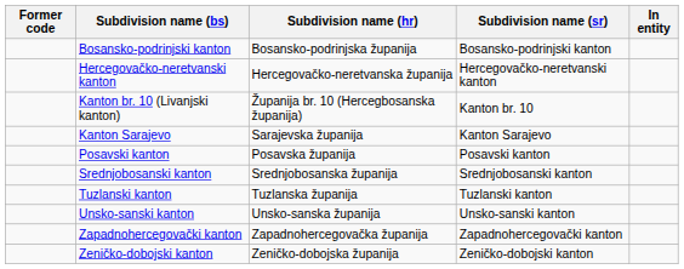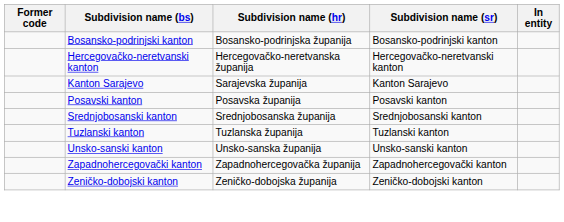 <table class="wikitable sortable mw-collapsible">
 <tr>
 <th>Former code</th>
 <th>Subdivision name (<a href='#'>bs</a>)</th>
 <th>Subdivision name (<a href='#'>hr</a>)</th>
 <th>Subdivision name (<a href='#'>sr</a>)</th>
 <th>In entity</th>
 </tr>
 <tr>
 <td></td>
 <td><a href='#'>Bosansko-podrinjski kanton</a></td>
 <td>Bosansko-podrinjska županija</td>
 <td>Bosansko-podrinjski kanton</td>
 <td><a href='#'></a></td>
 </tr>
 <tr>
 <td></td>
 <td><a href='#'>Hercegovačko-neretvanski kanton</a></td>
 <td>Hercegovačko-neretvanska županija</td>
 <td>Hercegovačko-neretvanski kanton</td>
-<td><a href='#'></a></td>
-</tr>
-<tr>
-<td></td>
-<td><a href='#'>Kanton br. 10</a> (Livanjski kanton)</td>
-<td>Županija br. 10 (Hercegbosanska županija)</td>
-<td>Kanton br. 10</td>
 <td><a href='#'></a></td>
 </tr>
 <tr>
 <td></td>
 <td><a href='#'>Kanton Sarajevo</a></td>
 <td>Sarajevska županija</td>
 <td>Kanton Sarajevo</td>
 <td><a href='#'></a></td>
 </tr>
 <tr>
 <td></td>
 <td><a href='#'>Posavski kanton</a></td>
 <td>Posavska županija</td>
 <td>Posavski kanton</td>
 <td><a href='#'></a></td>
 </tr>
 <tr>
 <td></td>
 <td><a href='#'>Srednjobosanski kanton</a></td>
 <td>Srednjobosanska županija</td>
 <td>Srednjobosanski kanton</td>
 <td><a href='#'></a></td>
 </tr>
 <tr>
 <td></td>
 <td><a href='#'>Tuzlanski kanton</a></td>
 <td>Tuzlanska županija</td>
 <td>Tuzlanski kanton</td>
 <td><a href='#'></a></td>
 </tr>
 <tr>
 <td></td>
 <td><a href='#'>Unsko-sanski kanton</a></td>
 <td>Unsko-sanska županija</td>
 <td>Unsko-sanski kanton</td>
 <td><a href='#'></a></td>
 </tr>
 <tr>
 <td></td>
 <td><a href='#'>Zapadnohercegovački kanton</a></td>
 <td>Zapadnohercegovačka županija</td>
 <td>Zapadnohercegovački kanton</td>
 <td><a href='#'></a></td>
 </tr>
 <tr>
 <td></td>
 <td><a href='#'>Zeničko-dobojski kanton</a></td>
 <td>Zeničko-dobojska županija</td>
 <td>Zeničko-dobojski kanton</td>
 <td><a href='#'></a></td>
 </tr>
 </table>
